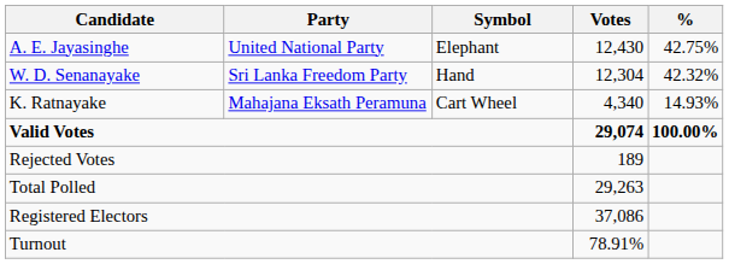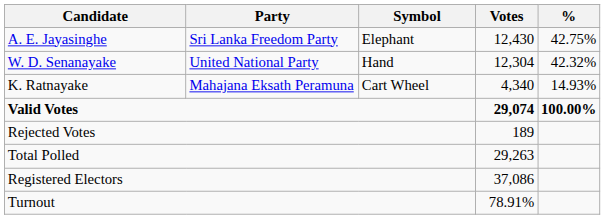 <table class="wikitable" border="1" style="text-align:right;">
 <tr>
 <th align=left width="190">Candidate</th>
 <th align=left width="180">Party</th>
 <th align=left width="120">Symbol</th>
 <th align=left width="60">Votes</th>
 <th align=left width="60">%</th>
 </tr>
 <tr>
 <td align=left><a href='#'>A. E. Jayasinghe</a></td>
-<td align=left><a href='#'>United National Party</a></td>
+<td align=left><a href='#'>Sri Lanka Freedom Party</a></td>
 <td align=left>Elephant</td>
 <td>12,430</td>
 <td>42.75%</td>
 </tr>
 <tr>
 <td align=left><a href='#'>W. D. Senanayake</a></td>
-<td align=left><a href='#'>Sri Lanka Freedom Party</a></td>
+<td align=left><a href='#'>United National Party</a></td>
 <td align=left>Hand</td>
 <td>12,304</td>
 <td>42.32%</td>
 </tr>
 <tr>
 <td align=left>K. Ratnayake</td>
 <td align=left><a href='#'>Mahajana Eksath Peramuna</a></td>
 <td align=left>Cart Wheel</td>
 <td>4,340</td>
 <td>14.93%</td>
 </tr>
 <tr>
 <td align=left colspan=3><strong>Valid Votes</strong></td>
 <td><strong>29,074</strong></td>
 <td><strong>100.00%</strong></td>
 </tr>
 <tr>
 <td align=left colspan=3>Rejected Votes</td>
 <td>189</td>
 <td></td>
 </tr>
 <tr>
 <td align=left colspan=3>Total Polled</td>
 <td>29,263</td>
 <td></td>
 </tr>
 <tr>
 <td align=left colspan=3>Registered Electors</td>
 <td>37,086</td>
 <td></td>
 </tr>
 <tr>
 <td align=left colspan=3>Turnout</td>
 <td>78.91%</td>
 </tr>
 </table>
